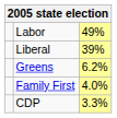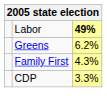 <table class="wikitable">
 <tr>
 <th colspan = 3>2005 state election</th>
 </tr>
 <tr>
 <td> </td>
 <td>Labor</td>
-<td bgcolor="FFFF99">49%</td>
-</tr>
-<tr>
-<td> </td>
-<td>Liberal</td>
-<td bgcolor="FFFF99">39%</td>
+<td bgcolor="FFFF99"><strong>49%</strong></td>
 </tr>
 <tr>
 <td> </td>
 <td><a href='#'>Greens</a></td>
 <td bgcolor="FFFF99">6.2%</td>
 </tr>
 <tr>
 <td> </td>
 <td><a href='#'>Family First</a></td>
-<td bgcolor="FFFF99">4.0%</td>
+<td bgcolor="FFFF99">4.3%</td>
 </tr>
 <tr>
 <td> </td>
 <td>CDP</td>
 <td bgcolor="FFFF99">3.3%</td>
 </tr>
 </table>
